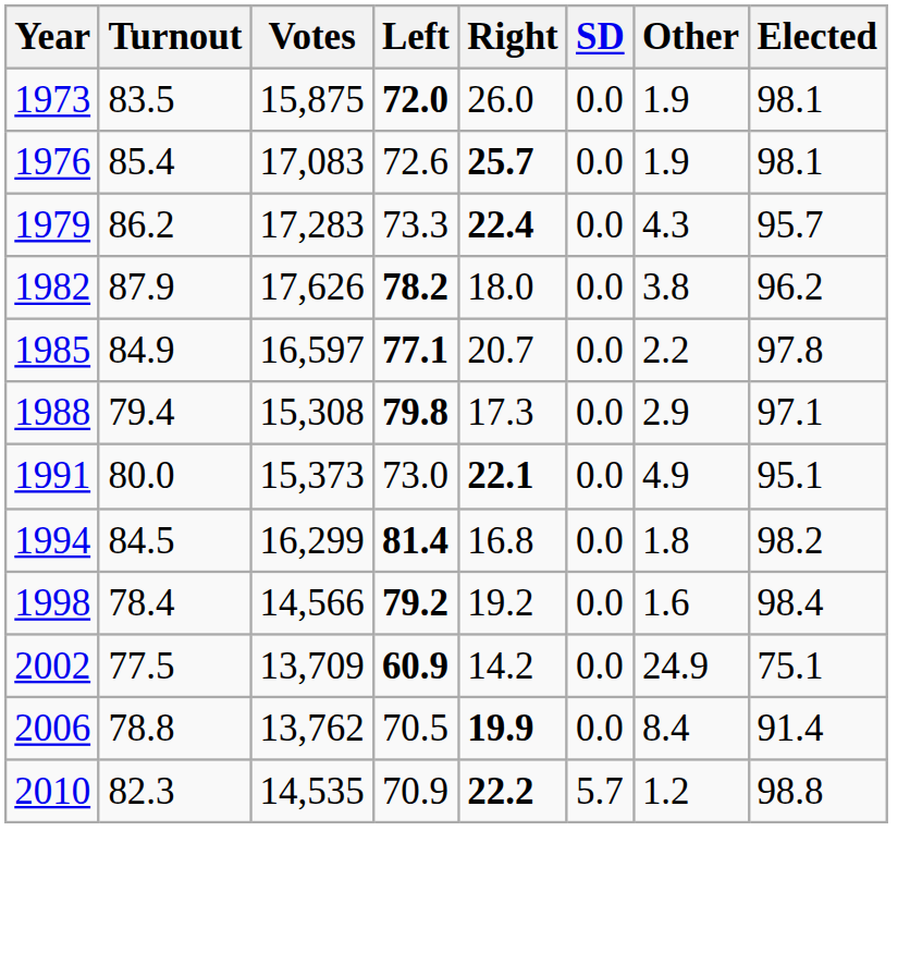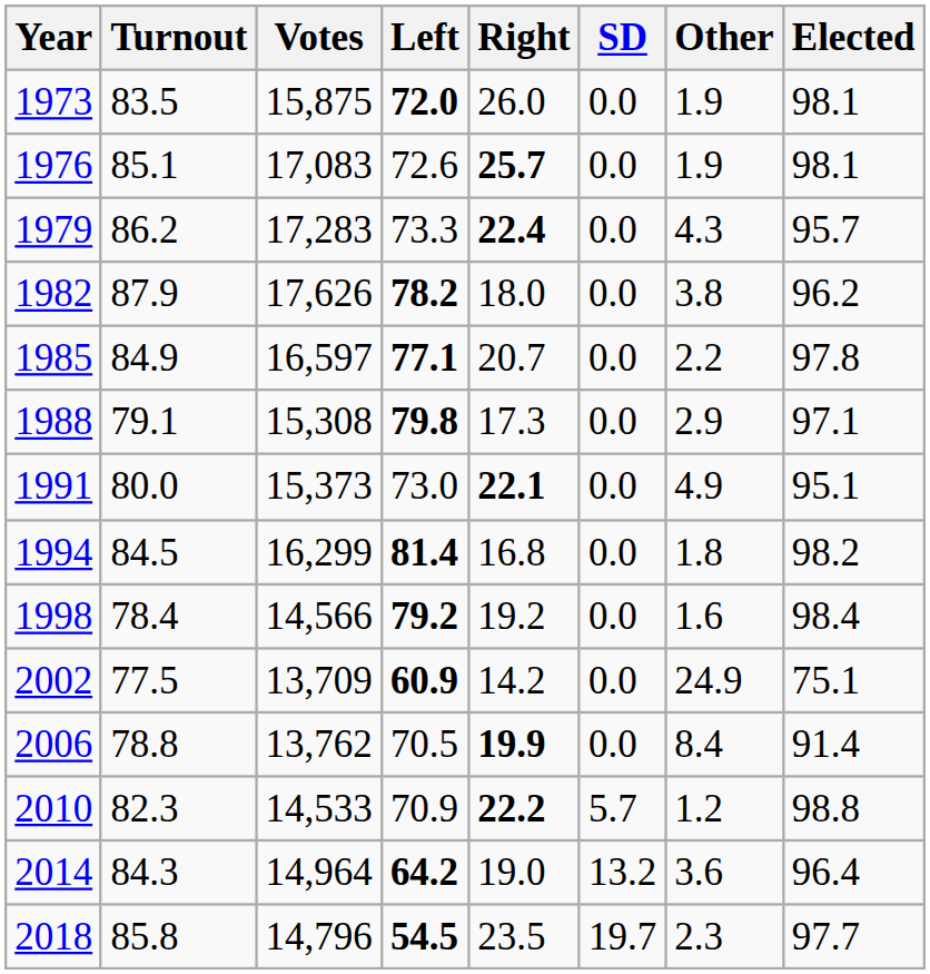 <table class="wikitable sortable" style="font-size: 95%;">
 <tr>
 <th>Year</th>
 <th>Turnout</th>
 <th>Votes</th>
 <th>Left</th>
 <th>Right</th>
 <th><a href='#'>SD</a></th>
 <th>Other</th>
 <th>Elected</th>
 </tr>
 <tr>
 <td><a href='#'>1973</a></td>
 <td>83.5</td>
 <td>15,875</td>
 <td><strong>72.0</strong></td>
 <td>26.0</td>
 <td>0.0</td>
 <td>1.9</td>
 <td>98.1</td>
 </tr>
 <tr>
 <td><a href='#'>1976</a></td>
-<td>85.4</td>
+<td>85.1</td>
 <td>17,083</td>
 <td>72.6</td>
 <td><strong>25.7</strong></td>
 <td>0.0</td>
 <td>1.9</td>
 <td>98.1</td>
 </tr>
 <tr>
 <td><a href='#'>1979</a></td>
 <td>86.2</td>
 <td>17,283</td>
 <td>73.3</td>
 <td><strong>22.4</strong></td>
 <td>0.0</td>
 <td>4.3</td>
 <td>95.7</td>
 </tr>
 <tr>
 <td><a href='#'>1982</a></td>
 <td>87.9</td>
 <td>17,626</td>
 <td><strong>78.2</strong></td>
 <td>18.0</td>
 <td>0.0</td>
 <td>3.8</td>
 <td>96.2</td>
 </tr>
 <tr>
 <td><a href='#'>1985</a></td>
 <td>84.9</td>
 <td>16,597</td>
 <td><strong>77.1</strong></td>
 <td>20.7</td>
 <td>0.0</td>
 <td>2.2</td>
 <td>97.8</td>
 </tr>
 <tr>
 <td><a href='#'>1988</a></td>
-<td>79.4</td>
+<td>79.1</td>
 <td>15,308</td>
 <td><strong>79.8</strong></td>
 <td>17.3</td>
 <td>0.0</td>
 <td>2.9</td>
 <td>97.1</td>
 </tr>
 <tr>
 <td><a href='#'>1991</a></td>
 <td>80.0</td>
 <td>15,373</td>
 <td>73.0</td>
 <td><strong>22.1</strong></td>
 <td>0.0</td>
 <td>4.9</td>
 <td>95.1</td>
 </tr>
 <tr>
 <td><a href='#'>1994</a></td>
 <td>84.5</td>
 <td>16,299</td>
 <td><strong>81.4</strong></td>
 <td>16.8</td>
 <td>0.0</td>
 <td>1.8</td>
 <td>98.2</td>
 </tr>
 <tr>
 <td><a href='#'>1998</a></td>
 <td>78.4</td>
 <td>14,566</td>
 <td><strong>79.2</strong></td>
 <td>19.2</td>
 <td>0.0</td>
 <td>1.6</td>
 <td>98.4</td>
 </tr>
 <tr>
 <td><a href='#'>2002</a></td>
 <td>77.5</td>
 <td>13,709</td>
 <td><strong>60.9</strong></td>
 <td>14.2</td>
 <td>0.0</td>
 <td>24.9</td>
 <td>75.1</td>
 </tr>
 <tr>
 <td><a href='#'>2006</a></td>
 <td>78.8</td>
 <td>13,762</td>
 <td>70.5</td>
 <td><strong>19.9</strong></td>
 <td>0.0</td>
 <td>8.4</td>
 <td>91.4</td>
 </tr>
 <tr>
 <td><a href='#'>2010</a></td>
 <td>82.3</td>
-<td>14,535</td>
+<td>14,533</td>
 <td>70.9</td>
 <td><strong>22.2</strong></td>
 <td>5.7</td>
 <td>1.2</td>
 <td>98.8</td>
 </tr>
+<tr>
+<td><a href='#'>2014</a></td>
+<td>84.3</td>
+<td>14,964</td>
+<td><strong>64.2</strong></td>
+<td>19.0</td>
+<td>13.2</td>
+<td>3.6</td>
+<td>96.4</td>
+</tr>
+<tr>
+<td><a href='#'>2018</a></td>
+<td>85.8</td>
+<td>14,796</td>
+<td><strong>54.5</strong></td>
+<td>23.5</td>
+<td>19.7</td>
+<td>2.3</td>
+<td>97.7</td>
+</tr>
 </table>
